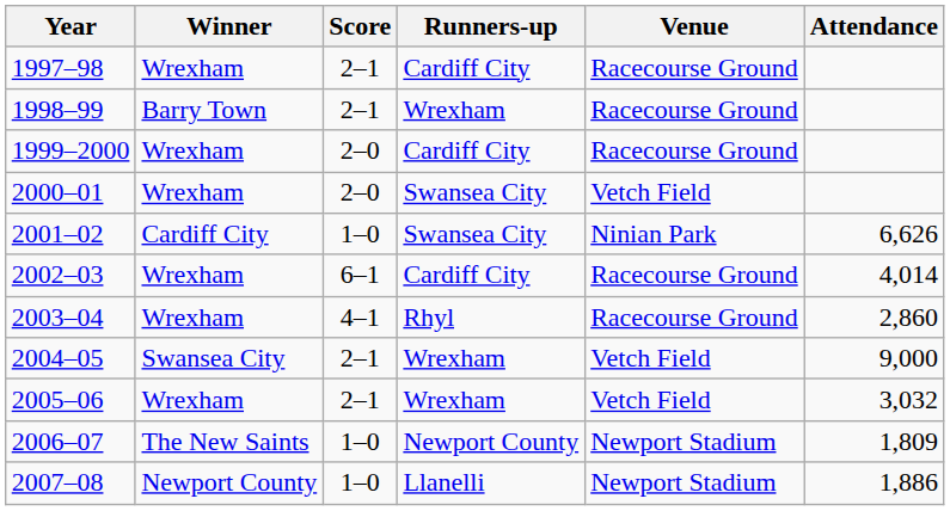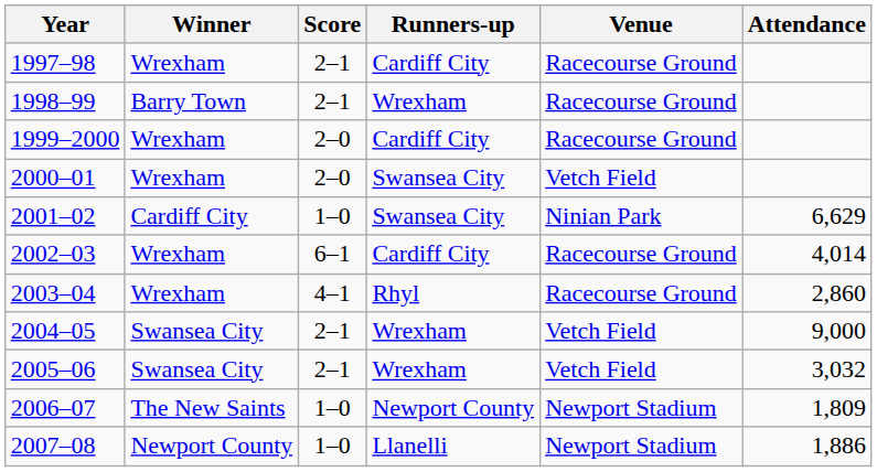 <table class="wikitable">
 <tr>
 <th>Year</th>
 <th>Winner</th>
 <th>Score</th>
 <th>Runners-up</th>
 <th>Venue</th>
 <th>Attendance</th>
 </tr>
 <tr>
 <td><a href='#'>1997–98</a></td>
 <td><a href='#'>Wrexham</a></td>
 <td align="center">2–1</td>
 <td><a href='#'>Cardiff City</a></td>
 <td><a href='#'>Racecourse Ground</a></td>
 <td></td>
 </tr>
 <tr>
 <td><a href='#'>1998–99</a></td>
 <td><a href='#'>Barry Town</a></td>
 <td align="center">2–1</td>
 <td><a href='#'>Wrexham</a></td>
 <td><a href='#'>Racecourse Ground</a></td>
 <td></td>
 </tr>
 <tr>
 <td><a href='#'>1999–2000</a></td>
 <td><a href='#'>Wrexham</a></td>
 <td align="center">2–0</td>
 <td><a href='#'>Cardiff City</a></td>
 <td><a href='#'>Racecourse Ground</a></td>
 <td></td>
 </tr>
 <tr>
 <td><a href='#'>2000–01</a></td>
 <td><a href='#'>Wrexham</a></td>
 <td align="center">2–0</td>
 <td><a href='#'>Swansea City</a></td>
 <td><a href='#'>Vetch Field</a></td>
 <td></td>
 </tr>
 <tr>
 <td><a href='#'>2001–02</a></td>
 <td><a href='#'>Cardiff City</a></td>
 <td align="center">1–0</td>
 <td><a href='#'>Swansea City</a></td>
 <td><a href='#'>Ninian Park</a></td>
-<td align="right">6,626</td>
+<td align="right">6,629</td>
 </tr>
 <tr>
 <td><a href='#'>2002–03</a></td>
 <td><a href='#'>Wrexham</a></td>
 <td align="center">6–1</td>
 <td><a href='#'>Cardiff City</a></td>
 <td><a href='#'>Racecourse Ground</a></td>
 <td align="right">4,014</td>
 </tr>
 <tr>
 <td><a href='#'>2003–04</a></td>
 <td><a href='#'>Wrexham</a></td>
 <td align="center">4–1</td>
 <td><a href='#'>Rhyl</a></td>
 <td><a href='#'>Racecourse Ground</a></td>
 <td align="right">2,860</td>
 </tr>
 <tr>
 <td><a href='#'>2004–05</a></td>
 <td><a href='#'>Swansea City</a></td>
 <td align="center">2–1</td>
 <td><a href='#'>Wrexham</a></td>
 <td><a href='#'>Vetch Field</a></td>
 <td align="right">9,000</td>
 </tr>
 <tr>
 <td><a href='#'>2005–06</a></td>
-<td><a href='#'>Wrexham</a></td>
+<td><a href='#'>Swansea City</a></td>
 <td align="center">2–1</td>
 <td><a href='#'>Wrexham</a></td>
 <td><a href='#'>Vetch Field</a></td>
 <td align="right">3,032</td>
 </tr>
 <tr>
 <td><a href='#'>2006–07</a></td>
 <td><a href='#'>The New Saints</a></td>
 <td align="center">1–0</td>
 <td><a href='#'>Newport County</a></td>
 <td><a href='#'>Newport Stadium</a></td>
 <td align="right">1,809</td>
 </tr>
 <tr>
 <td><a href='#'>2007–08</a></td>
 <td><a href='#'>Newport County</a></td>
 <td align="center">1–0</td>
 <td><a href='#'>Llanelli</a></td>
 <td><a href='#'>Newport Stadium</a></td>
 <td align="right">1,886</td>
 </tr>
 </table>
